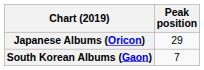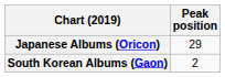 <table class="wikitable sortable plainrowheaders" style="text-align:center">
 <tr>
 <th scope="col">Chart (2019)</th>
 <th scope="col">Peak<br>position</th>
 </tr>
 <tr>
 <th scope="row">Japanese Albums (<a href='#'>Oricon</a>)</th>
 <td>29</td>
 </tr>
 <tr>
 <th scope="row">South Korean Albums (<a href='#'>Gaon</a>)</th>
-<td>7</td>
+<td>2</td>
 </tr>
 </table>
